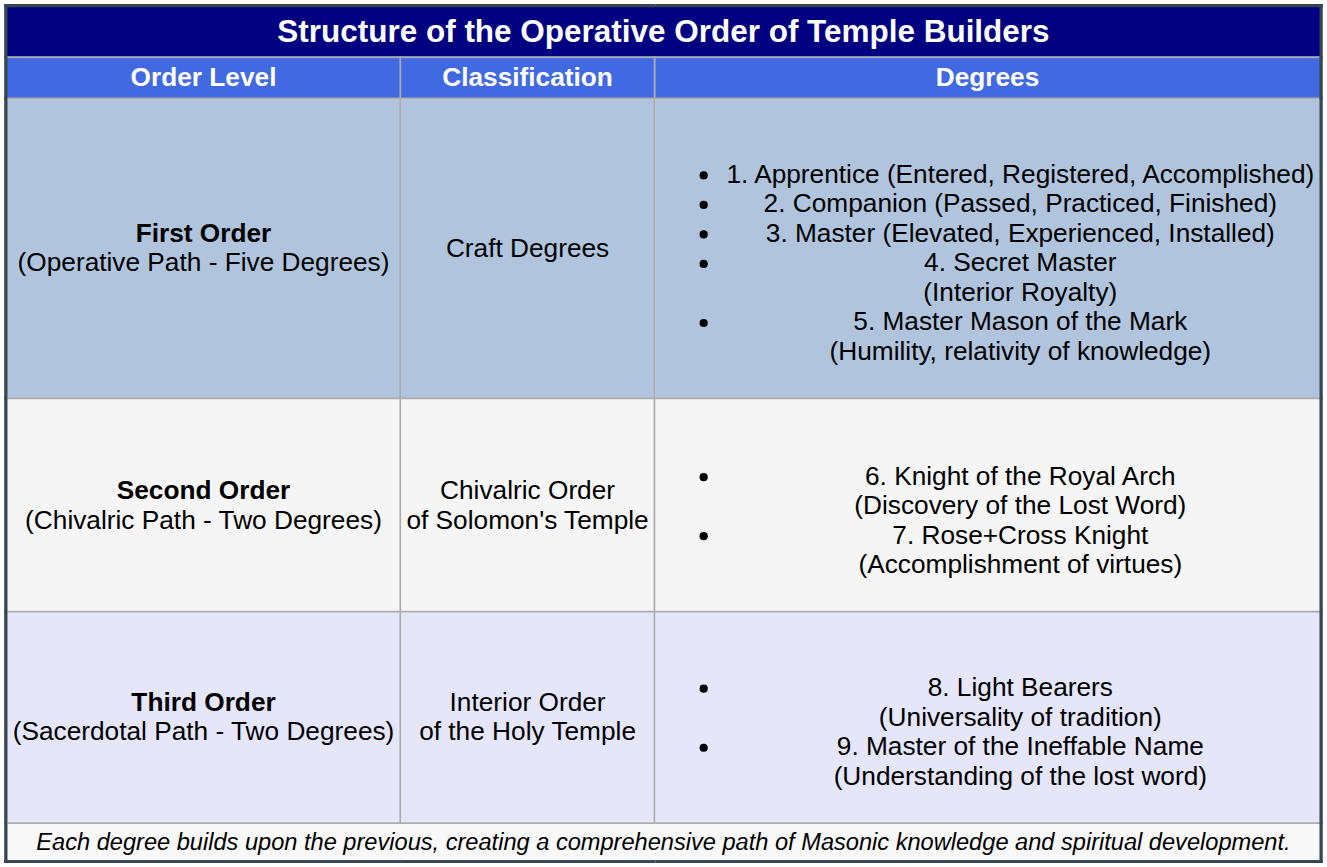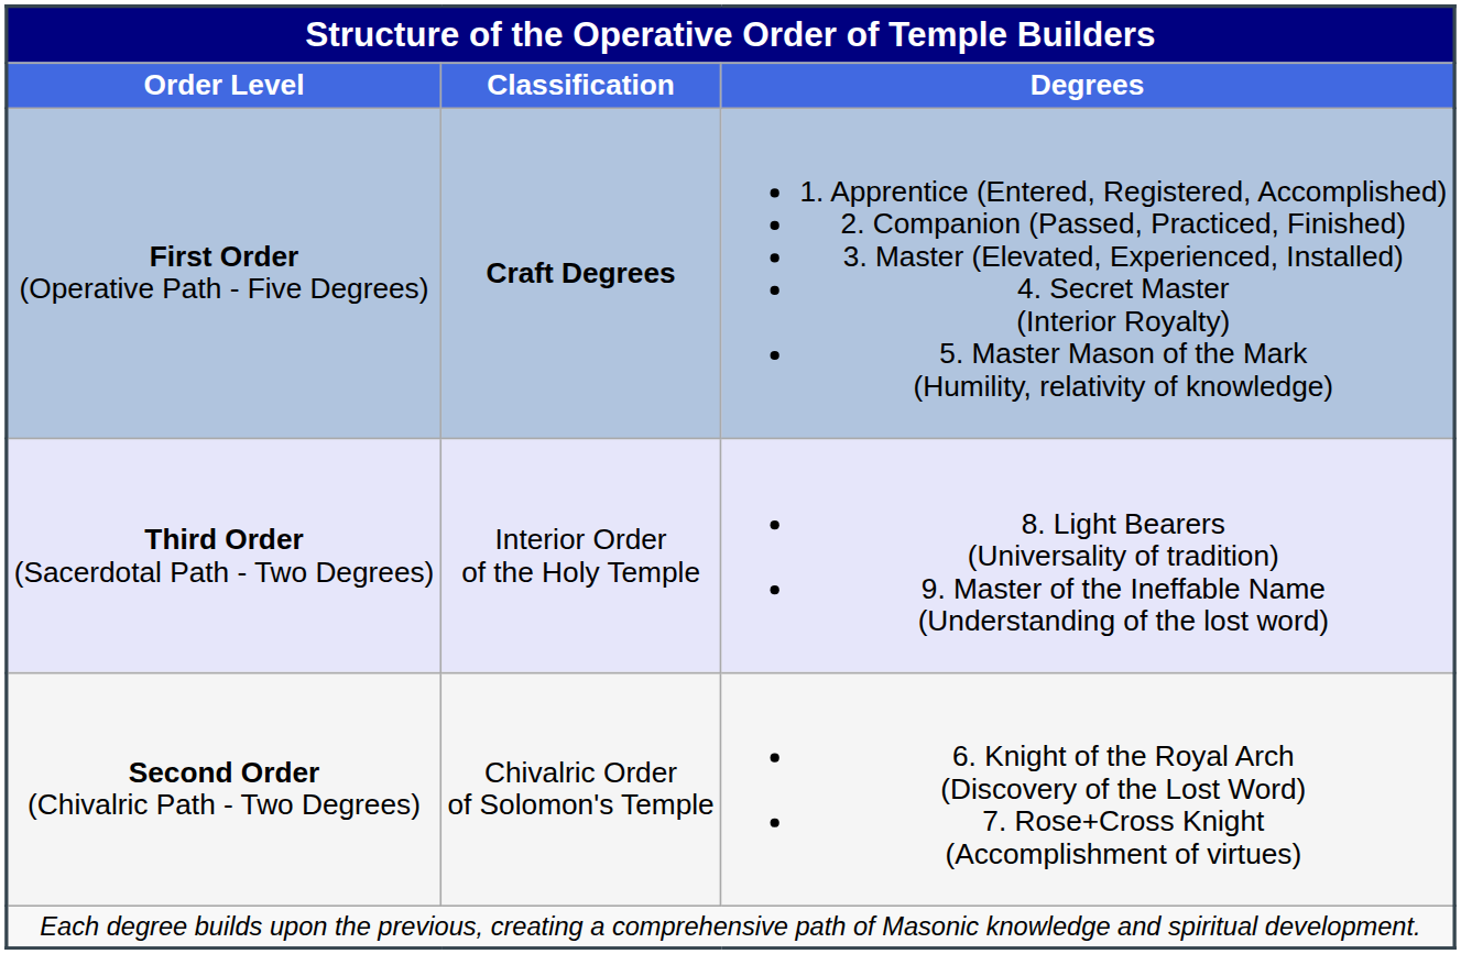 <table class="wikitable" style="margin: 1em auto; text-align: center; background: #FFFFFF; border: 2px solid #36454F;">
 <tr>
 <th colspan="3" style="background: #000080; color: white; font-size: 120%;">Structure of the Operative Order of Temple Builders</th>
 </tr>
 <tr>
 <th style="background: #4169E1; color: white;">Order Level</th>
 <th style="background: #4169E1; color: white;">Classification</th>
 <th style="background: #4169E1; color: white;">Degrees</th>
 </tr>
 <tr>
 <td style="background: #B0C4DE;"><strong>First Order</strong><br>(Operative Path - Five Degrees)</td>
-<td style="background: #B0C4DE;">Craft Degrees</td>
+<td style="background: #B0C4DE;"><strong>Craft Degrees</strong></td>
 <td style="background: #B0C4DE;"><br><ul><li>1. Apprentice (Entered, Registered, Accomplished)</li><li>2. Companion (Passed, Practiced, Finished)</li><li>3. Master (Elevated, Experienced, Installed)</li><li>4. Secret Master<br>(Interior Royalty)</li><li>5. Master Mason of the Mark<br>(Humility, relativity of knowledge)</li></ul></td>
+</tr>
+<tr>
+<td style="background: #E6E6FA;"><strong>Third Order</strong><br>(Sacerdotal Path - Two Degrees)</td>
+<td style="background: #E6E6FA;">Interior Order<br>of the Holy Temple</td>
+<td style="background: #E6E6FA;"><br><ul><li>8. Light Bearers<br>(Universality of tradition)</li><li>9. Master of the Ineffable Name<br>(Understanding of the lost word)</li></ul></td>
 </tr>
 <tr>
 <td style="background: #F5F5F5;"><strong>Second Order</strong><br>(Chivalric Path - Two Degrees)</td>
 <td style="background: #F5F5F5;">Chivalric Order<br>of Solomon's Temple</td>
 <td style="background: #F5F5F5;"><br><ul><li>6. Knight of the Royal Arch<br>(Discovery of the Lost Word)</li><li>7. Rose+Cross Knight<br>(Accomplishment of virtues)</li></ul></td>
 </tr>
 <tr>
-<td style="background: #E6E6FA;"><strong>Third Order</strong><br>(Sacerdotal Path - Two Degrees)</td>
-<td style="background: #E6E6FA;">Interior Order<br>of the Holy Temple</td>
-<td style="background: #E6E6FA;"><br><ul><li>8. Light Bearers<br>(Universality of tradition)</li><li>9. Master of the Ineffable Name<br>(Understanding of the lost word)</li></ul></td>
-</tr>
-<tr>
 <td colspan="3" style="background: #F8F8F8; font-style: italic; font-size: 90%;">Each degree builds upon the previous, creating a comprehensive path of Masonic knowledge and spiritual development.</td>
 </tr>
 </table>
